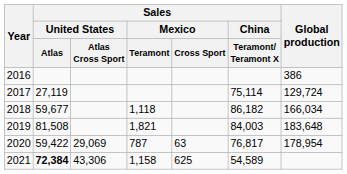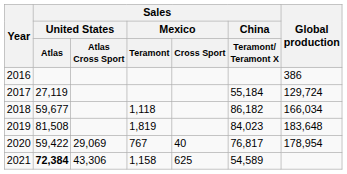 <table class="wikitable">
 <tr>
 <th rowspan="3">Year</th>
 <th colspan="5">Sales</th>
 <th rowspan="3">Global<br>production</th>
 </tr>
 <tr>
 <th colspan="2">United States</th>
 <th colspan="2">Mexico</th>
 <th>China</th>
 </tr>
 <tr>
 <th><small>Atlas</small></th>
 <th><small>Atlas<br>Cross Sport</small></th>
 <th><small>Teramont</small></th>
 <th><small>Cross Sport</small></th>
 <th><small>Teramont/<br>Teramont X</small></th>
 </tr>
 <tr>
 <td>2016</td>
 <td></td>
 <td></td>
 <td></td>
 <td></td>
 <td></td>
 <td>386</td>
 </tr>
 <tr>
 <td>2017</td>
 <td>27,119</td>
 <td></td>
 <td></td>
 <td></td>
-<td>75,114</td>
+<td>55,184</td>
 <td>129,724</td>
 </tr>
 <tr>
 <td>2018</td>
 <td>59,677</td>
 <td></td>
 <td>1,118</td>
 <td></td>
 <td>86,182</td>
 <td>166,034</td>
 </tr>
 <tr>
 <td>2019</td>
 <td>81,508</td>
 <td></td>
-<td>1,821</td>
+<td>1,819</td>
 <td></td>
-<td>84,003</td>
+<td>84,023</td>
 <td>183,648</td>
 </tr>
 <tr>
 <td>2020</td>
 <td>59,422</td>
 <td>29,069</td>
-<td>787</td>
-<td>63</td>
+<td>767</td>
+<td>40</td>
 <td>76,817</td>
 <td>178,954</td>
 </tr>
 <tr>
 <td>2021</td>
 <td><strong>72,384</strong></td>
 <td>43,306</td>
 <td>1,158</td>
 <td>625</td>
 <td>54,589</td>
 <td></td>
 </tr>
 </table>
